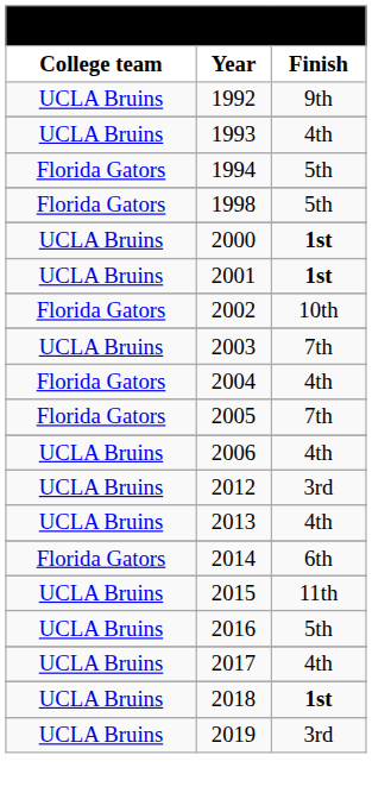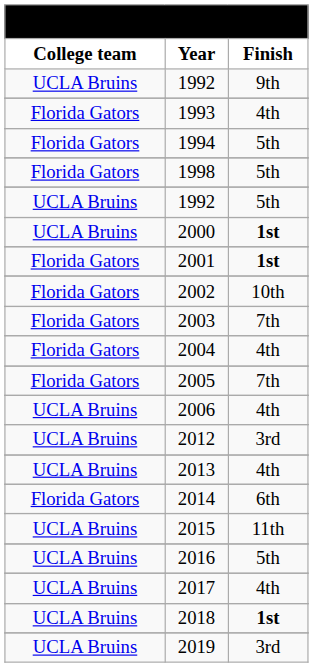 <table style="margin: 1em auto 1em auto" class="wikitable">
 <tr>
 <td colspan=3 align=center bgcolor="black"><big><span><strong>NCAA Championship Finishes</strong></span></big></td>
 </tr>
 <tr align="center" valign="top">
 <th style="background:white; color:black;"><strong>College team</strong></th>
 <th style="background:white; color:black;"><strong>Year</strong></th>
 <th style="background:white; color:black;"><strong>Finish</strong></th>
 </tr>
 <tr align="center" valign="top">
 <td><a href='#'>UCLA Bruins</a></td>
 <td>1992</td>
 <td>9th</td>
 </tr>
 <tr>
 </tr>
 <tr align="center" valign="top">
-<td><a href='#'>UCLA Bruins</a></td>
+<td><a href='#'>Florida Gators</a></td>
 <td>1993</td>
 <td>4th</td>
 </tr>
 <tr>
 </tr>
 <tr align="center" valign="top">
 <td><a href='#'>Florida Gators</a></td>
 <td>1994</td>
 <td>5th</td>
 </tr>
 <tr>
 </tr>
 <tr align="center" valign="top">
 <td><a href='#'>Florida Gators</a></td>
 <td>1998</td>
 <td>5th</td>
 </tr>
 <tr>
 </tr>
+<tr align="center" valign="top">
+<td><a href='#'>UCLA Bruins</a></td>
+<td>1992</td>
+<td>5th</td>
+</tr>
 <tr>
 </tr>
 <tr align="center" valign="top">
 <td><a href='#'>UCLA Bruins</a></td>
 <td>2000</td>
 <td><strong>1st</strong></td>
 </tr>
 <tr>
 </tr>
 <tr align="center" valign="top">
-<td><a href='#'>UCLA Bruins</a></td>
+<td><a href='#'>Florida Gators</a></td>
 <td>2001</td>
 <td><strong>1st</strong></td>
 </tr>
 <tr>
 </tr>
 <tr align="center" valign="top">
 <td><a href='#'>Florida Gators</a></td>
 <td>2002</td>
 <td>10th</td>
 </tr>
 <tr>
 </tr>
 <tr align="center" valign="top">
-<td><a href='#'>UCLA Bruins</a></td>
+<td><a href='#'>Florida Gators</a></td>
 <td>2003</td>
 <td>7th</td>
 </tr>
 <tr>
 </tr>
 <tr align="center" valign="top">
 <td><a href='#'>Florida Gators</a></td>
 <td>2004</td>
 <td>4th</td>
 </tr>
 <tr>
 </tr>
 <tr align="center" valign="top">
 <td><a href='#'>Florida Gators</a></td>
 <td>2005</td>
 <td>7th</td>
 </tr>
 <tr>
 </tr>
 <tr align="center" valign="top">
 <td><a href='#'>UCLA Bruins</a></td>
 <td>2006</td>
 <td>4th</td>
 </tr>
 <tr>
 </tr>
 <tr align="center" valign="top">
 <td><a href='#'>UCLA Bruins</a></td>
 <td>2012</td>
 <td>3rd</td>
 </tr>
 <tr>
 </tr>
 <tr align="center" valign="top">
 <td><a href='#'>UCLA Bruins</a></td>
 <td>2013</td>
 <td>4th</td>
 </tr>
 <tr>
 </tr>
 <tr align="center" valign="top">
 <td><a href='#'>Florida Gators</a></td>
 <td>2014</td>
 <td>6th</td>
 </tr>
 <tr>
 </tr>
 <tr align="center" valign="top">
 <td><a href='#'>UCLA Bruins</a></td>
 <td>2015</td>
 <td>11th</td>
 </tr>
 <tr>
 </tr>
 <tr align="center" valign="top">
 <td><a href='#'>UCLA Bruins</a></td>
 <td>2016</td>
 <td>5th</td>
 </tr>
 <tr>
 </tr>
 <tr align="center" valign="top">
 <td><a href='#'>UCLA Bruins</a></td>
 <td>2017</td>
 <td>4th</td>
 </tr>
 <tr>
 </tr>
 <tr align="center" valign="top">
 <td><a href='#'>UCLA Bruins</a></td>
 <td>2018</td>
 <td><strong>1st</strong></td>
 </tr>
 <tr>
 </tr>
 <tr align="center" valign="top">
 <td><a href='#'>UCLA Bruins</a></td>
 <td>2019</td>
 <td>3rd</td>
 </tr>
 </table>
